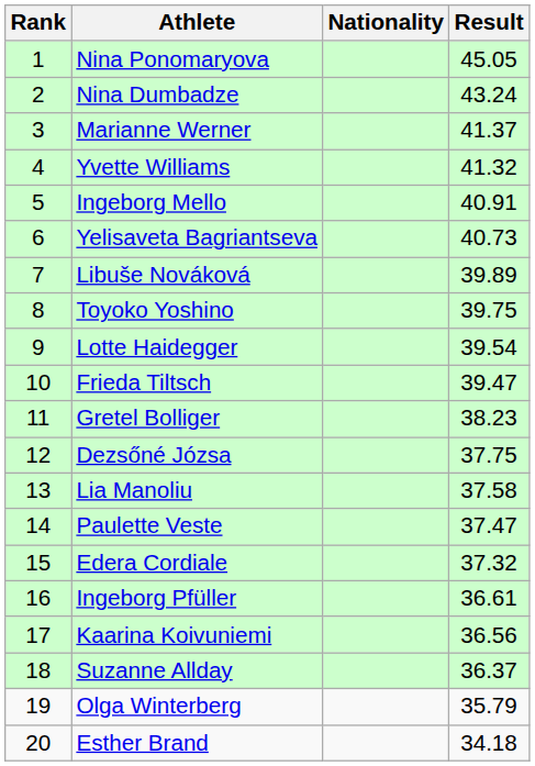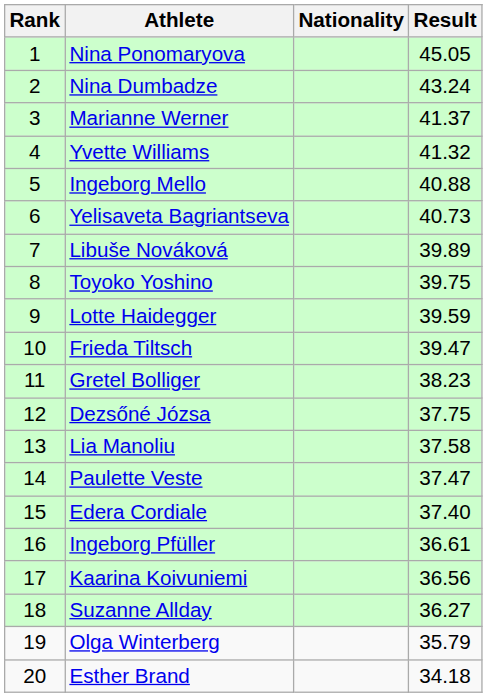 <table class="wikitable sortable" style="text-align:center">
 <tr>
 <th>Rank</th>
 <th>Athlete</th>
 <th>Nationality</th>
 <th>Result</th>
 </tr>
 <tr bgcolor=ccffcc>
 <td>1</td>
 <td align="left"><a href='#'>Nina Ponomaryova</a></td>
 <td align=left></td>
 <td>45.05</td>
 </tr>
 <tr bgcolor=ccffcc>
 <td>2</td>
 <td align="left"><a href='#'>Nina Dumbadze</a></td>
 <td align=left></td>
 <td>43.24</td>
 </tr>
 <tr bgcolor=ccffcc>
 <td>3</td>
 <td align="left"><a href='#'>Marianne Werner</a></td>
 <td align=left></td>
 <td>41.37</td>
 </tr>
 <tr bgcolor=ccffcc>
 <td>4</td>
 <td align="left"><a href='#'>Yvette Williams</a></td>
 <td align=left></td>
 <td>41.32</td>
 </tr>
 <tr bgcolor=ccffcc>
 <td>5</td>
 <td align="left"><a href='#'>Ingeborg Mello</a></td>
 <td align=left></td>
-<td>40.91</td>
+<td>40.88</td>
 </tr>
 <tr bgcolor=ccffcc>
 <td>6</td>
 <td align="left"><a href='#'>Yelisaveta Bagriantseva</a></td>
 <td align=left></td>
 <td>40.73</td>
 </tr>
 <tr bgcolor=ccffcc>
 <td>7</td>
 <td align="left"><a href='#'>Libuše Nováková</a></td>
 <td align=left></td>
 <td>39.89</td>
 </tr>
 <tr bgcolor=ccffcc>
 <td>8</td>
 <td align="left"><a href='#'>Toyoko Yoshino</a></td>
 <td align=left></td>
 <td>39.75</td>
 </tr>
 <tr bgcolor=ccffcc>
 <td>9</td>
 <td align="left"><a href='#'>Lotte Haidegger</a></td>
 <td align=left></td>
-<td>39.54</td>
+<td>39.59</td>
 </tr>
 <tr bgcolor=ccffcc>
 <td>10</td>
 <td align="left"><a href='#'>Frieda Tiltsch</a></td>
 <td align=left></td>
 <td>39.47</td>
 </tr>
 <tr bgcolor=ccffcc>
 <td>11</td>
 <td align="left"><a href='#'>Gretel Bolliger</a></td>
 <td align=left></td>
 <td>38.23</td>
 </tr>
 <tr bgcolor=ccffcc>
 <td>12</td>
 <td align="left"><a href='#'>Dezsőné Józsa</a></td>
 <td align=left></td>
 <td>37.75</td>
 </tr>
 <tr bgcolor=ccffcc>
 <td>13</td>
 <td align="left"><a href='#'>Lia Manoliu</a></td>
 <td align=left></td>
 <td>37.58</td>
 </tr>
 <tr bgcolor=ccffcc>
 <td>14</td>
 <td align="left"><a href='#'>Paulette Veste</a></td>
 <td align=left></td>
 <td>37.47</td>
 </tr>
 <tr bgcolor=ccffcc>
 <td>15</td>
 <td align="left"><a href='#'>Edera Cordiale</a></td>
 <td align=left></td>
-<td>37.32</td>
+<td>37.40</td>
 </tr>
 <tr bgcolor=ccffcc>
 <td>16</td>
 <td align="left"><a href='#'>Ingeborg Pfüller</a></td>
 <td align=left></td>
 <td>36.61</td>
 </tr>
 <tr bgcolor=ccffcc>
 <td>17</td>
 <td align="left"><a href='#'>Kaarina Koivuniemi</a></td>
 <td align=left></td>
 <td>36.56</td>
 </tr>
 <tr bgcolor=ccffcc>
 <td>18</td>
 <td align="left"><a href='#'>Suzanne Allday</a></td>
 <td align=left></td>
-<td>36.37</td>
+<td>36.27</td>
 </tr>
 <tr>
 <td>19</td>
 <td align="left"><a href='#'>Olga Winterberg</a></td>
 <td align=left></td>
 <td>35.79</td>
 </tr>
 <tr>
 <td>20</td>
 <td align="left"><a href='#'>Esther Brand</a></td>
 <td align=left></td>
 <td>34.18</td>
 </tr>
 </table>
